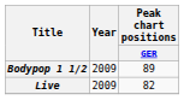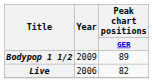 <table class="wikitable plainrowheaders" style="text-align:center;">
 <tr>
 <th rowspan="2">Title</th>
 <th rowspan="2">Year</th>
 <th>Peak chart positions</th>
 </tr>
 <tr>
 <th scope="col" style="width:2.5em;font-size:90%;"><a href='#'>GER</a><br></th>
 </tr>
 <tr>
 <th scope="row"><em>Bodypop 1 1/2</em></th>
 <td>2009</td>
 <td>89</td>
 </tr>
 <tr>
 <th scope="row"><em>Live</em></th>
-<td>2009</td>
+<td>2006</td>
 <td>82</td>
 </tr>
 <tr>
 </tr>
 </table>
